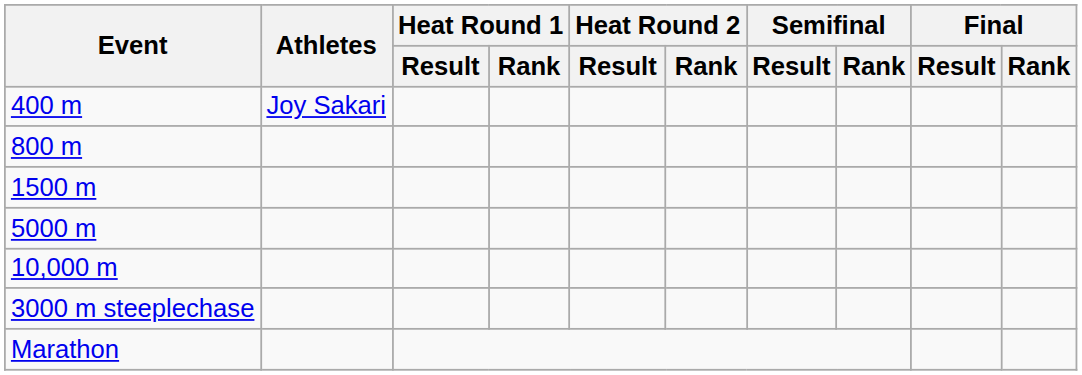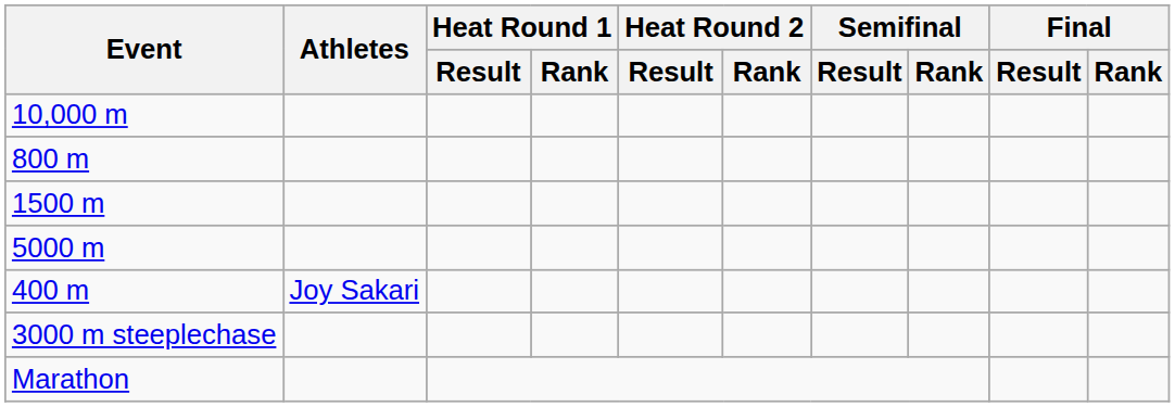 <table class="wikitable" border="1" style="font-size:90%">
 <tr>
 <th rowspan="2">Event</th>
 <th rowspan="2">Athletes</th>
 <th colspan="2">Heat Round 1</th>
 <th colspan="2">Heat Round 2</th>
 <th colspan="2">Semifinal</th>
 <th colspan="2">Final</th>
 </tr>
 <tr>
 <th>Result</th>
 <th>Rank</th>
 <th>Result</th>
 <th>Rank</th>
 <th>Result</th>
 <th>Rank</th>
 <th>Result</th>
 <th>Rank</th>
 </tr>
 <tr>
-<td><a href='#'>400 m</a></td>
-<td><a href='#'>Joy Sakari</a></td>
+<td><a href='#'>10,000 m</a></td>
+<td></td>
 <td align=center></td>
 <td align=center></td>
 <td align=center></td>
 <td align=center></td>
 <td align=center></td>
 <td align=center></td>
 <td align=center></td>
 <td align=center></td>
 </tr>
 <tr>
 <td><a href='#'>800 m</a></td>
 <td></td>
 <td align=center></td>
 <td align=center></td>
 <td align=center></td>
 <td align=center></td>
 <td align=center></td>
 <td align=center></td>
 <td align=center></td>
 <td align=center></td>
 </tr>
 <tr>
 <td><a href='#'>1500 m</a></td>
 <td></td>
 <td align=center></td>
 <td align=center></td>
 <td align=center></td>
 <td align=center></td>
 <td align=center></td>
 <td align=center></td>
 <td align=center></td>
 <td align=center></td>
 </tr>
 <tr>
 <td><a href='#'>5000 m</a></td>
 <td></td>
 <td align=center></td>
 <td align=center></td>
 <td align=center></td>
 <td align=center></td>
 <td align=center></td>
 <td align=center></td>
 <td align=center></td>
 <td align=center></td>
 </tr>
 <tr>
-<td><a href='#'>10,000 m</a></td>
-<td></td>
+<td><a href='#'>400 m</a></td>
+<td><a href='#'>Joy Sakari</a></td>
 <td align=center></td>
 <td align=center></td>
 <td align=center></td>
 <td align=center></td>
 <td align=center></td>
 <td align=center></td>
 <td align=center></td>
 <td align=center></td>
 </tr>
 <tr>
 <td><a href='#'>3000 m steeplechase</a></td>
 <td></td>
 <td align=center></td>
 <td align=center></td>
 <td align=center></td>
 <td align=center></td>
 <td align=center></td>
 <td align=center></td>
 <td align=center></td>
 <td align=center></td>
 </tr>
 <tr>
 <td><a href='#'>Marathon</a></td>
 <td></td>
 <td align=center colspan="6"></td>
 <td align=center></td>
 <td align=center></td>
 </tr>
 </table>
